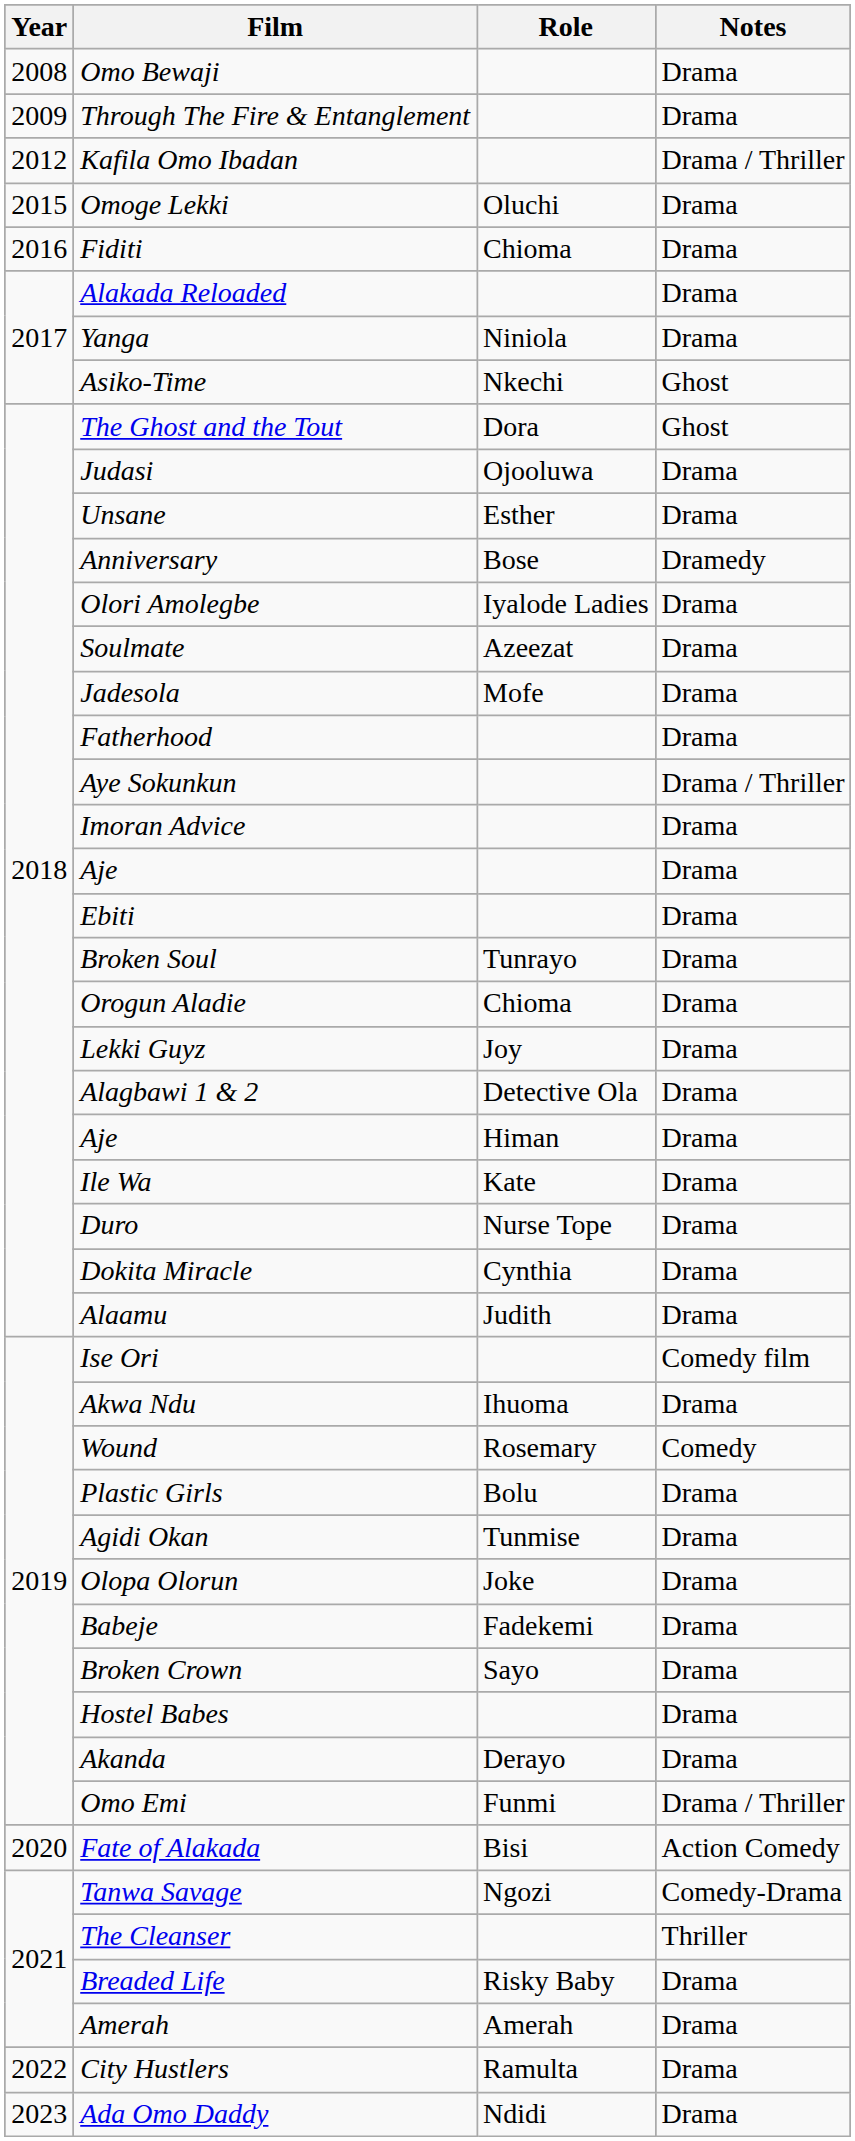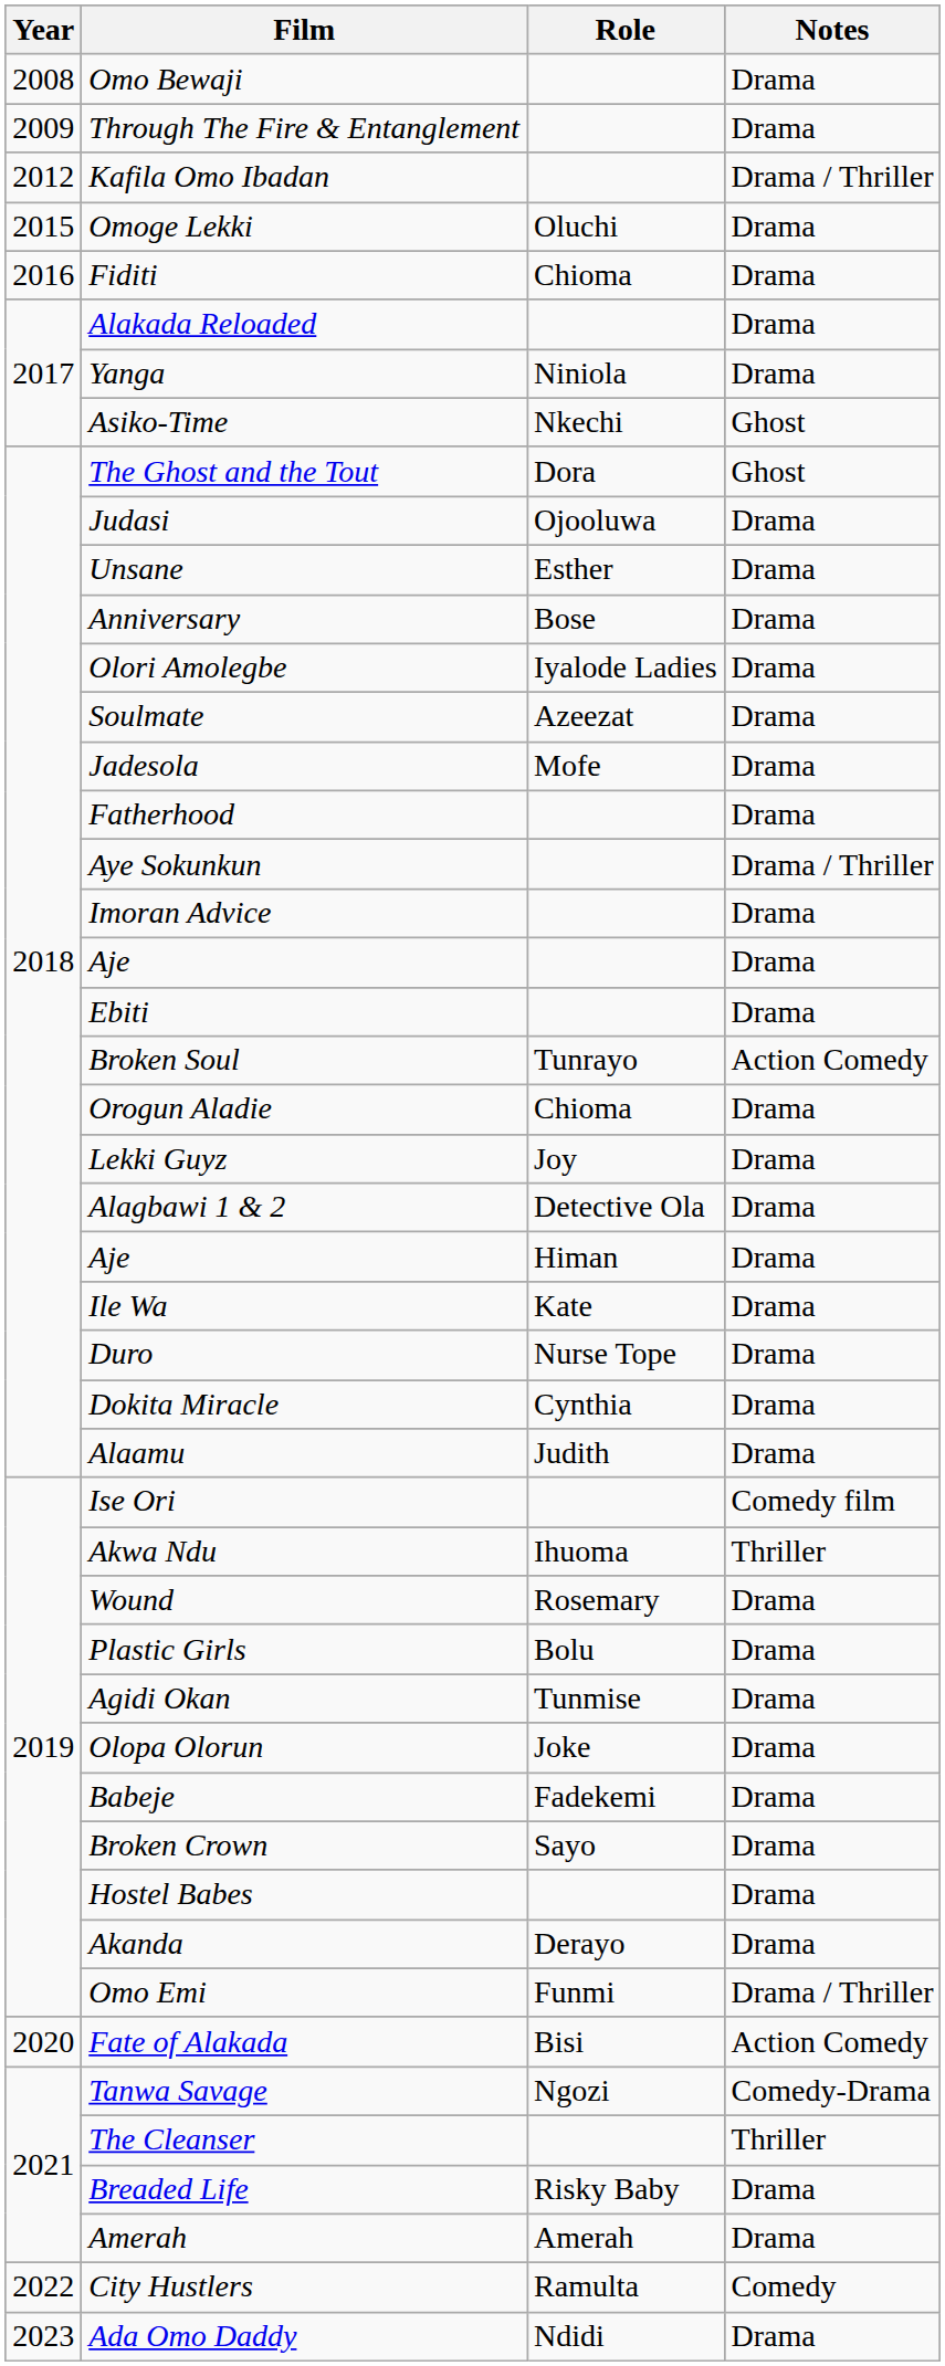 <table class="wikitable">
 <tr>
 <th>Year</th>
 <th>Film</th>
 <th>Role</th>
 <th>Notes</th>
 </tr>
 <tr>
 <td>2008</td>
 <td><em>Omo Bewaji</em></td>
 <td></td>
 <td>Drama</td>
 </tr>
 <tr>
 <td>2009</td>
 <td><em>Through The Fire & Entanglement</em></td>
 <td></td>
 <td>Drama</td>
 </tr>
 <tr>
 <td>2012</td>
 <td><em>Kafila Omo Ibadan</em></td>
 <td></td>
 <td>Drama / Thriller</td>
 </tr>
 <tr>
 <td>2015</td>
 <td><em>Omoge Lekki</em></td>
 <td>Oluchi</td>
 <td>Drama</td>
 </tr>
 <tr>
 <td>2016</td>
 <td><em>Fiditi</em></td>
 <td>Chioma</td>
 <td>Drama</td>
 </tr>
 <tr>
 <td rowspan="3">2017</td>
 <td><em><a href='#'>Alakada Reloaded</a></em></td>
 <td></td>
 <td>Drama</td>
 </tr>
 <tr>
 <td><em>Yanga</em></td>
 <td>Niniola</td>
 <td>Drama</td>
 </tr>
 <tr>
 <td><em>Asiko-Time</em></td>
 <td>Nkechi</td>
 <td>Ghost</td>
 </tr>
 <tr>
 <td rowspan="21">2018</td>
 <td><em><a href='#'>The Ghost and the Tout</a></em></td>
 <td>Dora</td>
 <td>Ghost</td>
 </tr>
 <tr>
 <td><em>Judasi</em></td>
 <td>Ojooluwa</td>
 <td>Drama</td>
 </tr>
 <tr>
 <td><em>Unsane</em></td>
 <td>Esther</td>
 <td>Drama</td>
 </tr>
 <tr>
 <td><em>Anniversary</em></td>
 <td>Bose</td>
-<td>Dramedy</td>
+<td>Drama</td>
 </tr>
 <tr>
 <td><em>Olori Amolegbe</em></td>
 <td>Iyalode Ladies</td>
 <td>Drama</td>
 </tr>
 <tr>
 <td><em>Soulmate</em></td>
 <td>Azeezat</td>
 <td>Drama</td>
 </tr>
 <tr>
 <td><em>Jadesola</em></td>
 <td>Mofe</td>
 <td>Drama</td>
 </tr>
 <tr>
 <td><em>Fatherhood</em></td>
 <td></td>
 <td>Drama</td>
 </tr>
 <tr>
 <td><em>Aye Sokunkun</em></td>
 <td></td>
 <td>Drama / Thriller</td>
 </tr>
 <tr>
 <td><em>Imoran Advice</em></td>
 <td></td>
 <td>Drama</td>
 </tr>
 <tr>
 <td><em>Aje</em></td>
 <td></td>
 <td>Drama</td>
 </tr>
 <tr>
 <td><em>Ebiti</em></td>
 <td></td>
 <td>Drama</td>
 </tr>
 <tr>
 <td><em>Broken Soul</em></td>
 <td>Tunrayo</td>
-<td>Drama</td>
+<td>Action Comedy</td>
 </tr>
 <tr>
 <td><em>Orogun Aladie</em></td>
 <td>Chioma</td>
 <td>Drama</td>
 </tr>
 <tr>
 <td><em>Lekki Guyz</em></td>
 <td>Joy</td>
 <td>Drama</td>
 </tr>
 <tr>
 <td><em>Alagbawi 1 & 2</em></td>
 <td>Detective Ola</td>
 <td>Drama</td>
 </tr>
 <tr>
 <td><em>Aje</em></td>
 <td>Himan</td>
 <td>Drama</td>
 </tr>
 <tr>
 <td><em>Ile Wa</em></td>
 <td>Kate</td>
 <td>Drama</td>
 </tr>
 <tr>
 <td><em>Duro</em></td>
 <td>Nurse Tope</td>
 <td>Drama</td>
 </tr>
 <tr>
 <td><em>Dokita Miracle</em></td>
 <td>Cynthia</td>
 <td>Drama</td>
 </tr>
 <tr>
 <td><em>Alaamu</em></td>
 <td>Judith</td>
 <td>Drama</td>
 </tr>
 <tr>
 <td rowspan="11">2019</td>
 <td><em>Ise Ori</em></td>
 <td></td>
 <td>Comedy film</td>
 </tr>
 <tr>
 <td><em>Akwa Ndu</em></td>
 <td>Ihuoma</td>
-<td>Drama</td>
+<td>Thriller</td>
 </tr>
 <tr>
 <td><em>Wound</em></td>
 <td>Rosemary</td>
-<td>Comedy</td>
+<td>Drama</td>
 </tr>
 <tr>
 <td><em>Plastic Girls</em></td>
 <td>Bolu</td>
 <td>Drama</td>
 </tr>
 <tr>
 <td><em>Agidi Okan</em></td>
 <td>Tunmise</td>
 <td>Drama</td>
 </tr>
 <tr>
 <td><em>Olopa Olorun</em></td>
 <td>Joke</td>
 <td>Drama</td>
 </tr>
 <tr>
 <td><em>Babeje</em></td>
 <td>Fadekemi</td>
 <td>Drama</td>
 </tr>
 <tr>
 <td><em>Broken Crown</em></td>
 <td>Sayo</td>
 <td>Drama</td>
 </tr>
 <tr>
 <td><em>Hostel Babes</em></td>
 <td></td>
 <td>Drama</td>
 </tr>
 <tr>
 <td><em>Akanda</em></td>
 <td>Derayo</td>
 <td>Drama</td>
 </tr>
 <tr>
 <td><em>Omo Emi</em></td>
 <td>Funmi</td>
 <td>Drama / Thriller</td>
 </tr>
 <tr>
 <td rowspan="1">2020</td>
 <td><em><a href='#'>Fate of Alakada</a></em></td>
 <td>Bisi</td>
 <td>Action Comedy</td>
 </tr>
 <tr>
 <td rowspan="4">2021</td>
 <td><em><a href='#'>Tanwa Savage</a></em></td>
 <td>Ngozi</td>
 <td>Comedy-Drama</td>
 </tr>
 <tr>
 <td><em><a href='#'>The Cleanser</a></em></td>
 <td></td>
 <td>Thriller</td>
 </tr>
 <tr>
 <td><em><a href='#'>Breaded Life</a></em></td>
 <td>Risky Baby</td>
 <td>Drama</td>
 </tr>
 <tr>
 <td><em>Amerah</em></td>
 <td>Amerah</td>
 <td>Drama</td>
 </tr>
 <tr>
 <td>2022</td>
 <td><em>City Hustlers</em></td>
 <td>Ramulta</td>
-<td>Drama</td>
+<td>Comedy</td>
 </tr>
 <tr>
 <td>2023</td>
 <td><em><a href='#'>Ada Omo Daddy</a></em></td>
 <td>Ndidi</td>
 <td>Drama</td>
 </tr>
 </table>
